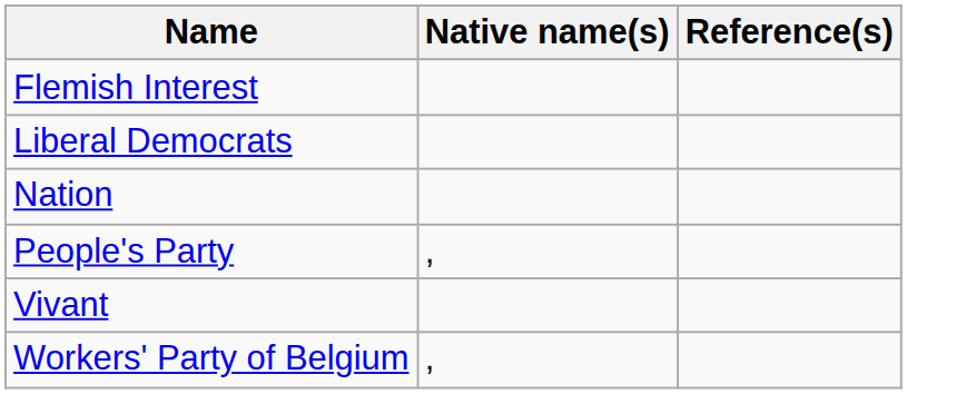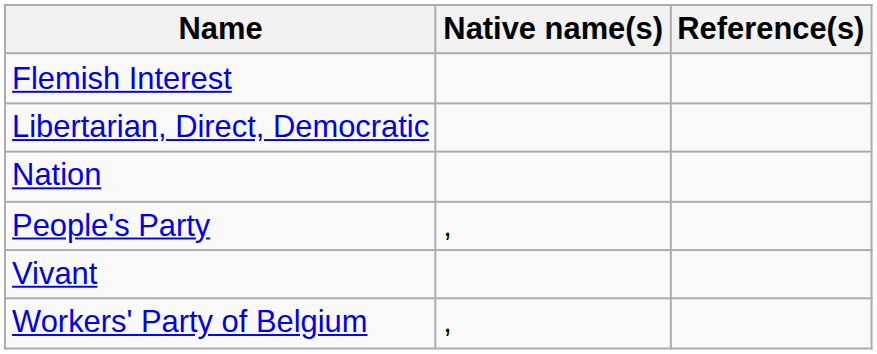 <table class="wikitable">
 <tr>
 <th>Name</th>
 <th>Native name(s)</th>
 <th>Reference(s)</th>
 </tr>
 <tr>
 <td><a href='#'>Flemish Interest</a></td>
 <td></td>
 <td></td>
 </tr>
 <tr>
-<td><a href='#'>Liberal Democrats</a></td>
+<td><a href='#'>Libertarian, Direct, Democratic</a></td>
 <td></td>
 <td></td>
 </tr>
 <tr>
 <td><a href='#'>Nation</a></td>
 <td></td>
 <td></td>
 </tr>
 <tr>
 <td><a href='#'>People's Party</a></td>
 <td>, </td>
 <td></td>
 </tr>
 <tr>
 <td><a href='#'>Vivant</a></td>
 <td></td>
 <td></td>
 </tr>
 <tr>
 <td><a href='#'>Workers' Party of Belgium</a></td>
 <td>, </td>
 <td></td>
 </tr>
 </table>
